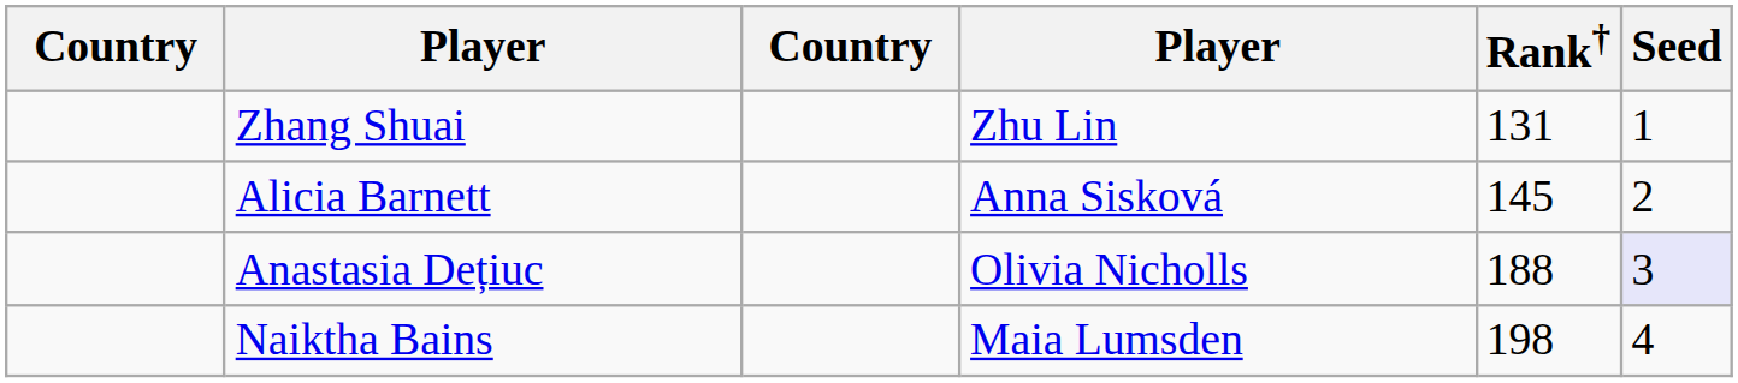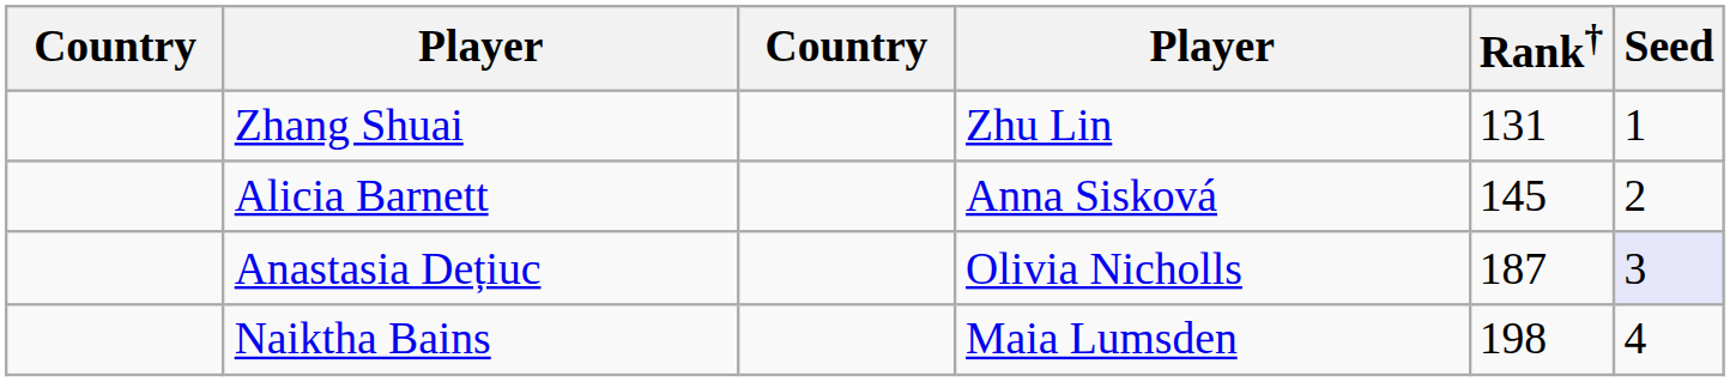 <table class="sortable wikitable">
 <tr>
 <th width="70">Country</th>
 <th width="175">Player</th>
 <th width="70">Country</th>
 <th width="175">Player</th>
 <th>Rank<sup>†</sup></th>
 <th>Seed</th>
 </tr>
 <tr>
 <td></td>
 <td><a href='#'>Zhang Shuai</a></td>
 <td></td>
 <td><a href='#'>Zhu Lin</a></td>
 <td>131</td>
 <td>1</td>
 </tr>
 <tr>
 <td></td>
 <td><a href='#'>Alicia Barnett</a></td>
 <td></td>
 <td><a href='#'>Anna Sisková</a></td>
 <td>145</td>
 <td>2</td>
 </tr>
 <tr>
 <td></td>
 <td><a href='#'>Anastasia Dețiuc</a></td>
 <td></td>
 <td><a href='#'>Olivia Nicholls</a></td>
-<td>188</td>
+<td>187</td>
 <td style="background: lavender;">3</td>
 </tr>
 <tr>
 <td></td>
 <td><a href='#'>Naiktha Bains</a></td>
 <td></td>
 <td><a href='#'>Maia Lumsden</a></td>
 <td>198</td>
 <td>4</td>
 </tr>
 </table>
